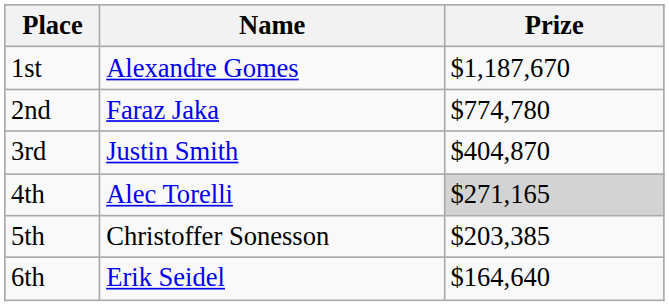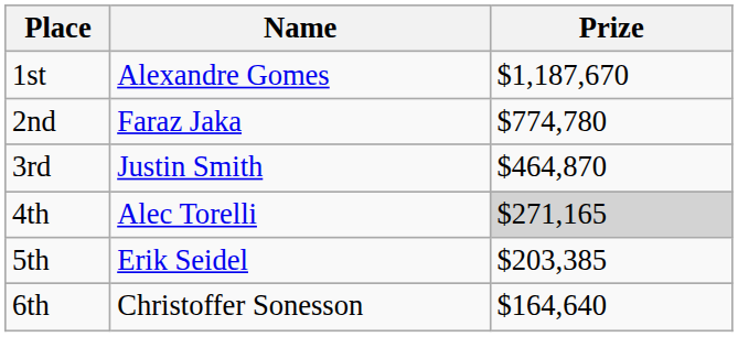 <table class="wikitable">
 <tr>
 <th width="50">Place</th>
 <th width="200">Name</th>
 <th width="125">Prize</th>
 </tr>
 <tr>
 <td>1st</td>
 <td><a href='#'>Alexandre Gomes</a></td>
 <td>$1,187,670</td>
 </tr>
 <tr>
 <td>2nd</td>
 <td><a href='#'>Faraz Jaka</a></td>
 <td>$774,780</td>
 </tr>
 <tr>
 <td>3rd</td>
 <td><a href='#'>Justin Smith</a></td>
-<td>$404,870</td>
+<td>$464,870</td>
 </tr>
 <tr>
 <td>4th</td>
 <td><a href='#'>Alec Torelli</a></td>
 <td style="background: lightgrey;">$271,165</td>
 </tr>
 <tr>
 <td>5th</td>
-<td>Christoffer Sonesson</td>
+<td><a href='#'>Erik Seidel</a></td>
 <td>$203,385</td>
 </tr>
 <tr>
 <td>6th</td>
-<td><a href='#'>Erik Seidel</a></td>
+<td>Christoffer Sonesson</td>
 <td>$164,640</td>
 </tr>
 </table>
